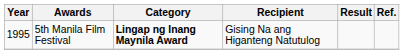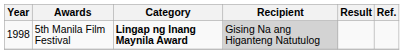 <table class="wikitable">
 <tr>
 <th>Year</th>
 <th>Awards</th>
 <th>Category</th>
 <th>Recipient</th>
 <th>Result</th>
 <th>Ref.</th>
 </tr>
 <tr>
-<td>1995</td>
+<td>1998</td>
 <td>5th Manila Film Festival</td>
 <td><strong>Lingap ng Inang Maynila Award</strong></td>
-<td>Gising Na ang Higanteng Natutulog</td>
+<td style="background: lightgrey;">Gising Na ang Higanteng Natutulog</td>
 <td></td>
 <td></td>
 </tr>
 <tr>
 </tr>
 </table>
